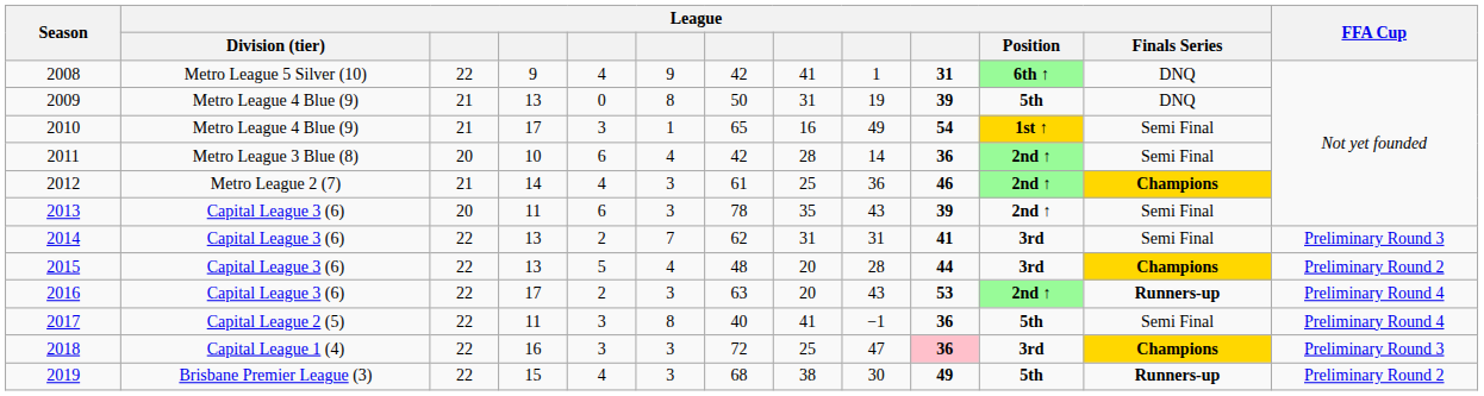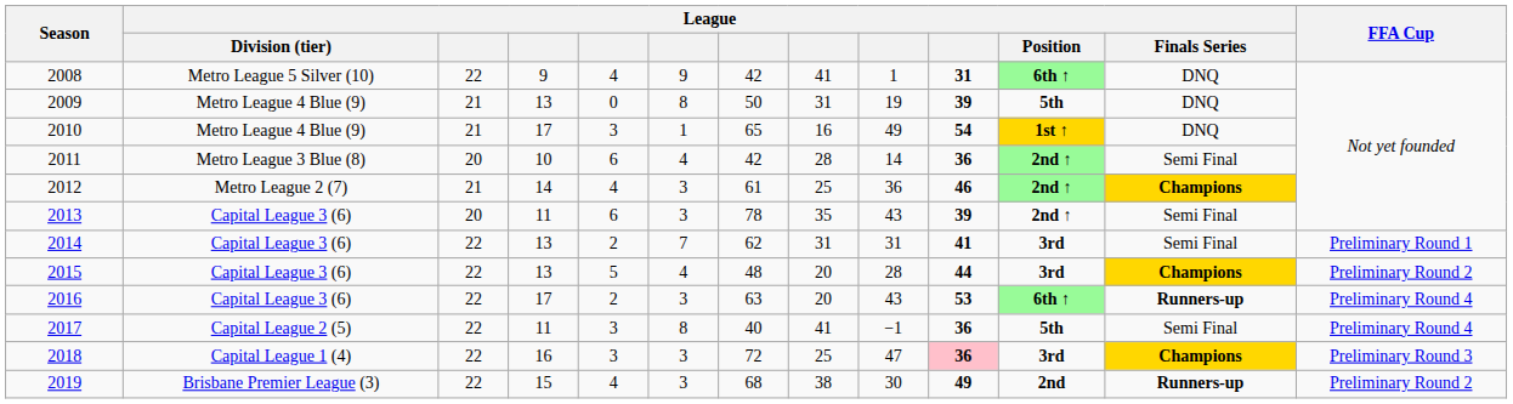 <table class="wikitable" style="text-align:center; font-size:85%;width:95%; text-align:center">
 <tr>
 <th rowspan=2 width=3%>Season</th>
 <th rowspan=1 colspan=11 width=28%>League</th>
 <th rowspan=2 width=6%><a href='#'>FFA Cup</a></th>
 </tr>
 <tr>
 <th width=9%>Division (tier)</th>
 <th width=2%></th>
 <th width=2%></th>
 <th width=2%></th>
 <th width=2%></th>
 <th width=2%></th>
 <th width=2%></th>
 <th width=2%></th>
 <th width=2%></th>
 <th width=2%>Position</th>
 <th width=5%>Finals Series</th>
 </tr>
 <tr>
 <td>2008</td>
 <td>Metro League 5 Silver (10)</td>
 <td>22</td>
 <td>9</td>
 <td>4</td>
 <td>9</td>
 <td>42</td>
 <td>41</td>
 <td>1</td>
 <td><strong>31</strong></td>
 <td bgcolor=palegreen><strong>6th ↑</strong></td>
 <td>DNQ</td>
 <td rowspan=6><em>Not yet founded</em></td>
 </tr>
 <tr>
 <td>2009</td>
 <td>Metro League 4 Blue (9)</td>
 <td>21</td>
 <td>13</td>
 <td>0</td>
 <td>8</td>
 <td>50</td>
 <td>31</td>
 <td>19</td>
 <td><strong>39</strong></td>
 <td><strong>5th</strong></td>
 <td>DNQ</td>
 </tr>
 <tr>
 <td>2010</td>
 <td>Metro League 4 Blue (9)</td>
 <td>21</td>
 <td>17</td>
 <td>3</td>
 <td>1</td>
 <td>65</td>
 <td>16</td>
 <td>49</td>
 <td><strong>54</strong></td>
 <td bgcolor=gold><strong>1st ↑</strong></td>
-<td>Semi Final</td>
+<td>DNQ</td>
 </tr>
 <tr>
 <td>2011</td>
 <td>Metro League 3 Blue (8)</td>
 <td>20</td>
 <td>10</td>
 <td>6</td>
 <td>4</td>
 <td>42</td>
 <td>28</td>
 <td>14</td>
 <td><strong>36</strong></td>
 <td bgcolor=palegreen><strong>2nd ↑</strong></td>
 <td>Semi Final</td>
 </tr>
 <tr>
 <td>2012</td>
 <td>Metro League 2 (7)</td>
 <td>21</td>
 <td>14</td>
 <td>4</td>
 <td>3</td>
 <td>61</td>
 <td>25</td>
 <td>36</td>
 <td><strong>46</strong></td>
 <td bgcolor=palegreen><strong>2nd ↑</strong></td>
 <td bgcolor=gold><strong>Champions</strong></td>
 </tr>
 <tr>
 <td><a href='#'>2013</a></td>
 <td><a href='#'>Capital League 3</a>  (6)</td>
 <td>20</td>
 <td>11</td>
 <td>6</td>
 <td>3</td>
 <td>78</td>
 <td>35</td>
 <td>43</td>
 <td><strong>39</strong></td>
 <td><strong>2nd ↑</strong></td>
 <td>Semi Final</td>
 </tr>
 <tr>
 <td><a href='#'>2014</a></td>
 <td><a href='#'>Capital League 3</a>  (6)</td>
 <td>22</td>
 <td>13</td>
 <td>2</td>
 <td>7</td>
 <td>62</td>
 <td>31</td>
 <td>31</td>
 <td><strong>41</strong></td>
 <td><strong>3rd</strong></td>
 <td>Semi Final</td>
-<td><a href='#'>Preliminary Round 3</a></td>
+<td><a href='#'>Preliminary Round 1</a></td>
 </tr>
 <tr>
 <td><a href='#'>2015</a></td>
 <td><a href='#'>Capital League 3</a>  (6)</td>
 <td>22</td>
 <td>13</td>
 <td>5</td>
 <td>4</td>
 <td>48</td>
 <td>20</td>
 <td>28</td>
 <td><strong>44</strong></td>
 <td><strong>3rd</strong></td>
 <td bgcolor=gold><strong>Champions</strong></td>
 <td><a href='#'>Preliminary Round 2</a></td>
 </tr>
 <tr>
 <td><a href='#'>2016</a></td>
 <td><a href='#'>Capital League 3</a>  (6)</td>
 <td>22</td>
 <td>17</td>
 <td>2</td>
 <td>3</td>
 <td>63</td>
 <td>20</td>
 <td>43</td>
 <td><strong>53</strong></td>
-<td bgcolor=palegreen><strong>2nd ↑</strong></td>
+<td bgcolor=palegreen><strong>6th ↑</strong></td>
 <td><strong>Runners-up</strong></td>
 <td><a href='#'>Preliminary Round 4</a></td>
 </tr>
 <tr>
 <td><a href='#'>2017</a></td>
 <td><a href='#'>Capital League 2</a>  (5)</td>
 <td>22</td>
 <td>11</td>
 <td>3</td>
 <td>8</td>
 <td>40</td>
 <td>41</td>
 <td>−1</td>
 <td><strong>36</strong></td>
 <td><strong>5th</strong></td>
 <td>Semi Final</td>
 <td><a href='#'>Preliminary Round 4</a></td>
 </tr>
 <tr>
 <td><a href='#'>2018</a></td>
 <td><a href='#'>Capital League 1</a>  (4)</td>
 <td>22</td>
 <td>16</td>
 <td>3</td>
 <td>3</td>
 <td>72</td>
 <td>25</td>
 <td>47</td>
 <td style="background: pink;"><strong>36</strong></td>
 <td><strong>3rd</strong></td>
 <td bgcolor=gold><strong>Champions</strong></td>
 <td><a href='#'>Preliminary Round 3</a></td>
 </tr>
 <tr>
 <td><a href='#'>2019</a></td>
 <td><a href='#'>Brisbane Premier League</a>  (3)</td>
 <td>22</td>
 <td>15</td>
 <td>4</td>
 <td>3</td>
 <td>68</td>
 <td>38</td>
 <td>30</td>
 <td><strong>49</strong></td>
-<td><strong>5th</strong></td>
+<td><strong>2nd</strong></td>
 <td><strong>Runners-up</strong></td>
 <td><a href='#'>Preliminary Round 2</a></td>
 </tr>
 </table>
